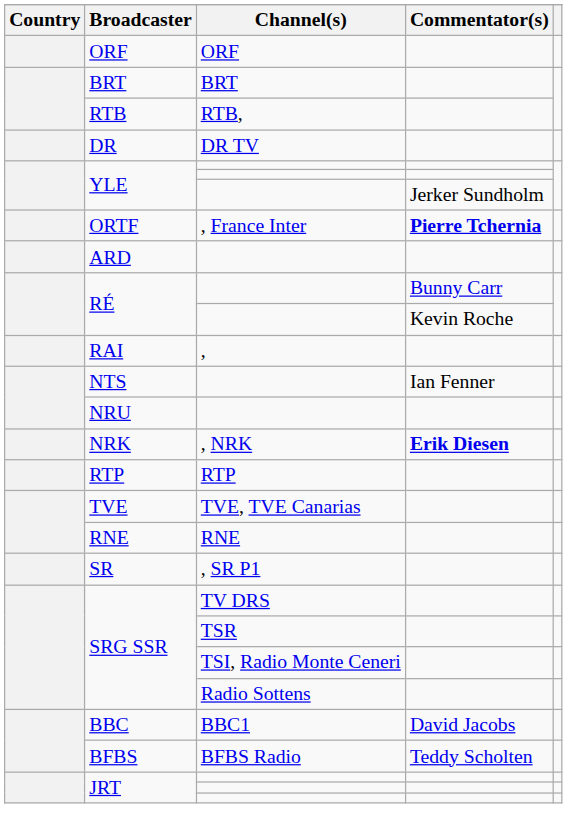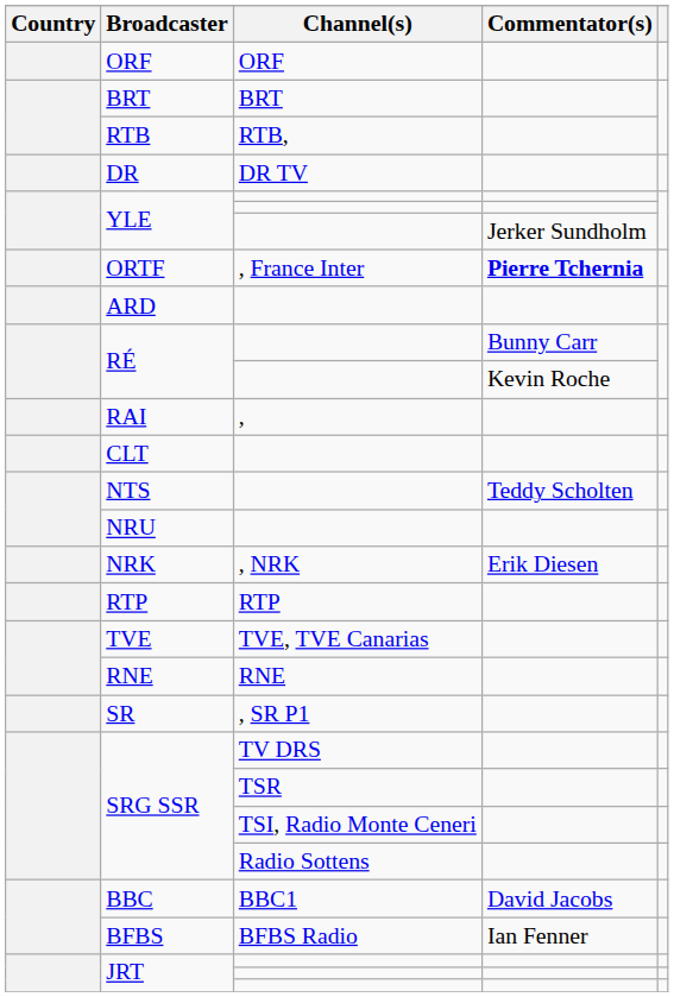 <table class="wikitable plainrowheaders">
 <tr>
 </tr>
 <tr>
 <th scope="col">Country</th>
 <th scope="col">Broadcaster</th>
 <th scope="col">Channel(s)</th>
 <th scope="col">Commentator(s)</th>
 <th scope="col"></th>
 </tr>
 <tr>
 <th scope="row"></th>
 <td><a href='#'>ORF</a></td>
 <td><a href='#'>ORF</a></td>
 <td></td>
 <td style="text-align:center"></td>
 </tr>
 <tr>
 <th scope="rowgroup" rowspan="2"></th>
 <td><a href='#'>BRT</a></td>
 <td><a href='#'>BRT</a></td>
 <td></td>
 <td style="text-align:center" rowspan="2"></td>
 </tr>
 <tr>
 <td><a href='#'>RTB</a></td>
 <td><a href='#'>RTB</a>, </td>
 <td></td>
 </tr>
 <tr>
 <th scope="row"></th>
 <td><a href='#'>DR</a></td>
 <td><a href='#'>DR TV</a></td>
 <td></td>
 <td style="text-align:center"></td>
 </tr>
 <tr>
 <th scope="rowgroup" rowspan="3"></th>
 <td rowspan="3"><a href='#'>YLE</a></td>
 <td></td>
 <td></td>
 <td style="text-align:center" rowspan="3"></td>
 </tr>
 <tr>
 <td></td>
 <td></td>
 </tr>
 <tr>
 <td></td>
 <td>Jerker Sundholm</td>
 </tr>
 <tr>
 <th scope="row"></th>
 <td><a href='#'>ORTF</a></td>
 <td>, <a href='#'>France Inter</a></td>
 <td><strong><a href='#'>Pierre Tchernia</a></strong></td>
 <td style="text-align:center"></td>
 </tr>
 <tr>
 <th scope="row"></th>
 <td><a href='#'>ARD</a></td>
 <td></td>
 <td></td>
 <td style="text-align:center"></td>
 </tr>
 <tr>
 <th scope="rowgroup" rowspan="2"></th>
 <td rowspan="2"><a href='#'>RÉ</a></td>
 <td></td>
 <td><a href='#'>Bunny Carr</a></td>
 <td style="text-align:center" rowspan="2"></td>
 </tr>
 <tr>
 <td></td>
 <td>Kevin Roche</td>
 </tr>
 <tr>
 <th scope="row"></th>
 <td><a href='#'>RAI</a></td>
 <td>, </td>
 <td></td>
 <td style="text-align:center"></td>
 </tr>
 <tr>
+<th scope="row"></th>
+<td><a href='#'>CLT</a></td>
+<td></td>
+<td></td>
+<td style="text-align:center"></td>
+</tr>
+<tr>
 <th scope="rowgroup" rowspan="2"></th>
 <td><a href='#'>NTS</a></td>
 <td></td>
-<td>Ian Fenner</td>
+<td><a href='#'>Teddy Scholten</a></td>
 <td style="text-align:center"></td>
 </tr>
 <tr>
 <td><a href='#'>NRU</a></td>
 <td></td>
 <td></td>
 <td style="text-align:center"></td>
 </tr>
 <tr>
 <th scope="rowgroup"></th>
 <td><a href='#'>NRK</a></td>
 <td>, <a href='#'>NRK</a></td>
-<td><strong><a href='#'>Erik Diesen</a></strong></td>
+<td><a href='#'>Erik Diesen</a></td>
 <td style="text-align:center"></td>
 </tr>
 <tr>
 <th scope="row"></th>
 <td><a href='#'>RTP</a></td>
 <td><a href='#'>RTP</a></td>
 <td></td>
 <td style="text-align:center"></td>
 </tr>
 <tr>
 <th scope="rowgroup" rowspan="2"></th>
 <td><a href='#'>TVE</a></td>
 <td><a href='#'>TVE</a>, <a href='#'>TVE Canarias</a></td>
 <td></td>
 <td style="text-align:center"></td>
 </tr>
 <tr>
 <td><a href='#'>RNE</a></td>
 <td><a href='#'>RNE</a></td>
 <td></td>
 <td style="text-align:center"></td>
 </tr>
 <tr>
 <th scope="row"></th>
 <td><a href='#'>SR</a></td>
 <td>, <a href='#'>SR P1</a></td>
 <td></td>
 <td style="text-align:center"></td>
 </tr>
 <tr>
 <th scope="rowgroup" rowspan="4"></th>
 <td rowspan="4"><a href='#'>SRG SSR</a></td>
 <td><a href='#'>TV DRS</a></td>
 <td></td>
 <td style="text-align:center"></td>
 </tr>
 <tr>
 <td><a href='#'>TSR</a></td>
 <td></td>
 <td style="text-align:center"></td>
 </tr>
 <tr>
 <td><a href='#'>TSI</a>, <a href='#'>Radio Monte Ceneri</a></td>
 <td></td>
 <td style="text-align:center"></td>
 </tr>
 <tr>
 <td><a href='#'>Radio Sottens</a></td>
 <td></td>
 <td style="text-align:center"></td>
 </tr>
 <tr>
 <th scope="rowgroup" rowspan="2"></th>
 <td><a href='#'>BBC</a></td>
 <td><a href='#'>BBC1</a></td>
 <td><a href='#'>David Jacobs</a></td>
 <td style="text-align:center"></td>
 </tr>
 <tr>
 <td><a href='#'>BFBS</a></td>
 <td><a href='#'>BFBS Radio</a></td>
-<td><a href='#'>Teddy Scholten</a></td>
+<td>Ian Fenner</td>
 <td style="text-align:center"></td>
 </tr>
 <tr>
 <th scope="rowgroup" rowspan="3"></th>
 <td rowspan="3"><a href='#'>JRT</a></td>
 <td></td>
 <td></td>
 <td style="text-align:center"></td>
 </tr>
 <tr>
 <td></td>
 <td></td>
 <td style="text-align:center"></td>
 </tr>
 <tr>
 <td></td>
 <td></td>
 <td style="text-align:center"></td>
 </tr>
 </table>
